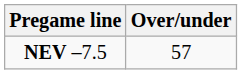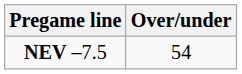 <table class="wikitable">
 <tr align="center">
 <th style=>Pregame line</th>
 <th style=>Over/under</th>
 </tr>
 <tr align="center">
 <td><strong>NEV</strong> –7.5</td>
-<td>57</td>
+<td>54</td>
 </tr>
 </table>
